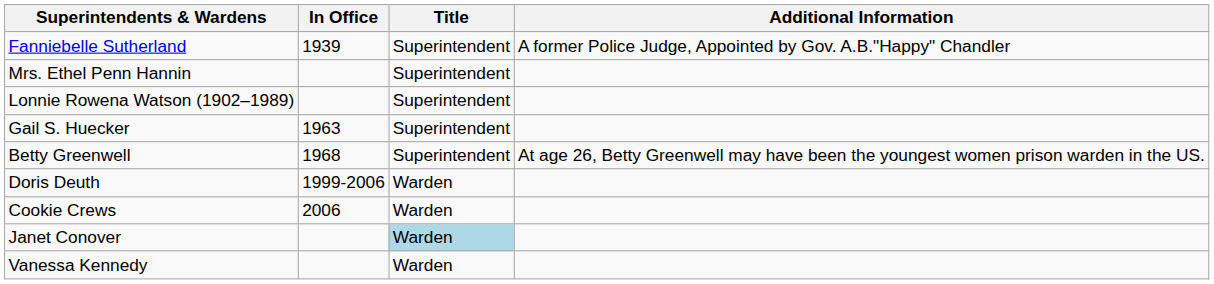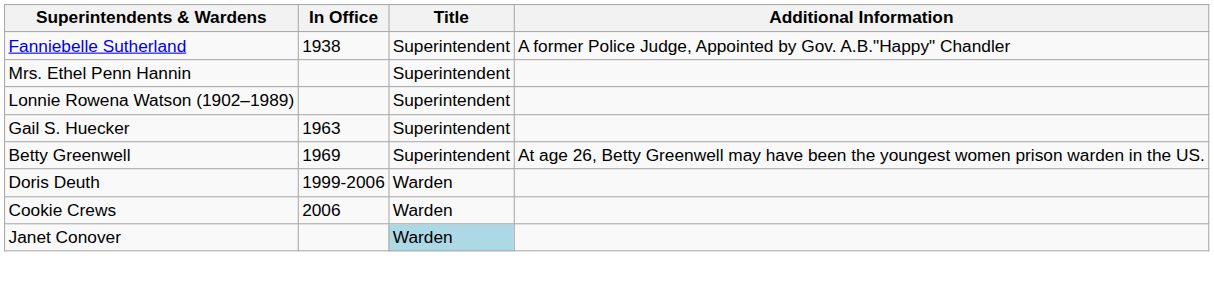 <table class="wikitable">
 <tr>
 <th>Superintendents & Wardens</th>
 <th>In Office</th>
 <th>Title</th>
 <th>Additional Information</th>
 </tr>
 <tr>
 <td><a href='#'>Fanniebelle Sutherland</a></td>
-<td>1939</td>
+<td>1938</td>
 <td>Superintendent</td>
 <td>A former Police Judge, Appointed by Gov. A.B."Happy" Chandler</td>
 </tr>
 <tr>
 <td>Mrs. Ethel Penn Hannin</td>
 <td></td>
 <td>Superintendent</td>
 <td></td>
 </tr>
 <tr>
 <td>Lonnie Rowena Watson (1902–1989)</td>
 <td></td>
 <td>Superintendent</td>
 <td></td>
 </tr>
 <tr>
 <td>Gail S. Huecker</td>
 <td>1963</td>
 <td>Superintendent</td>
 <td></td>
 </tr>
 <tr>
 <td>Betty Greenwell </td>
-<td>1968</td>
+<td>1969</td>
 <td>Superintendent</td>
 <td>At age 26, Betty Greenwell may have been the youngest women prison warden in the US.</td>
 </tr>
 <tr>
 <td>Doris Deuth</td>
 <td>1999-2006</td>
 <td>Warden</td>
 <td></td>
 </tr>
 <tr>
 <td>Cookie Crews</td>
 <td>2006</td>
 <td>Warden</td>
 <td></td>
 </tr>
 <tr>
 <td>Janet Conover</td>
 <td></td>
 <td style="background: lightblue;">Warden</td>
 <td></td>
 </tr>
-<tr>
-<td>Vanessa Kennedy</td>
-<td></td>
-<td>Warden</td>
-<td></td>
-</tr>
 </table>
